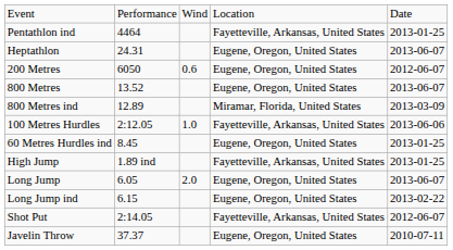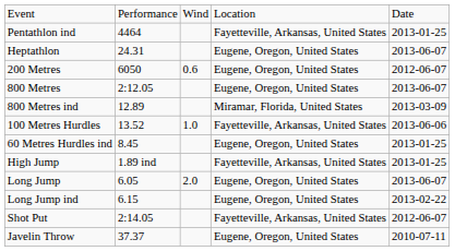 <table class=wikitable>
 <tr>
 <td>Event</td>
 <td>Performance</td>
 <td>Wind</td>
 <td>Location</td>
 <td>Date</td>
 </tr>
 <tr>
 <td>Pentathlon ind</td>
 <td>4464</td>
 <td></td>
 <td> Fayetteville, Arkansas, United States</td>
 <td>2013-01-25</td>
 </tr>
 <tr>
 <td>Heptathlon</td>
 <td>24.31</td>
 <td></td>
 <td> Eugene, Oregon, United States</td>
 <td>2013-06-07</td>
 </tr>
 <tr>
 <td>200 Metres</td>
 <td>6050</td>
 <td>0.6</td>
 <td> Eugene, Oregon, United States</td>
 <td>2012-06-07</td>
 </tr>
 <tr>
 <td>800 Metres</td>
-<td>13.52</td>
+<td>2:12.05</td>
 <td></td>
 <td> Eugene, Oregon, United States</td>
 <td>2013-06-07</td>
 </tr>
 <tr>
 <td>800 Metres ind</td>
 <td>12.89</td>
 <td></td>
 <td> Miramar, Florida, United States</td>
 <td>2013-03-09</td>
 </tr>
 <tr>
 <td>100 Metres Hurdles</td>
-<td>2:12.05</td>
+<td>13.52</td>
 <td>1.0</td>
 <td> Fayetteville, Arkansas, United States</td>
 <td>2013-06-06</td>
 </tr>
 <tr>
 <td>60 Metres Hurdles ind</td>
 <td>8.45</td>
 <td></td>
 <td> Eugene, Oregon, United States</td>
 <td>2013-01-25</td>
 </tr>
 <tr>
 <td>High Jump</td>
 <td>1.89 ind</td>
 <td></td>
 <td> Fayetteville, Arkansas, United States</td>
 <td>2013-01-25</td>
 </tr>
 <tr>
 <td>Long Jump</td>
 <td>6.05</td>
 <td>2.0</td>
 <td> Eugene, Oregon, United States</td>
 <td>2013-06-07</td>
 </tr>
 <tr>
 <td>Long Jump ind</td>
 <td>6.15</td>
 <td></td>
 <td> Eugene, Oregon, United States</td>
 <td>2013-02-22</td>
 </tr>
 <tr>
 <td>Shot Put</td>
 <td>2:14.05</td>
 <td></td>
 <td> Fayetteville, Arkansas, United States</td>
 <td>2012-06-07</td>
 </tr>
 <tr>
 <td>Javelin Throw</td>
 <td>37.37</td>
 <td></td>
 <td> Eugene, Oregon, United States</td>
 <td>2010-07-11</td>
 </tr>
 </table>
